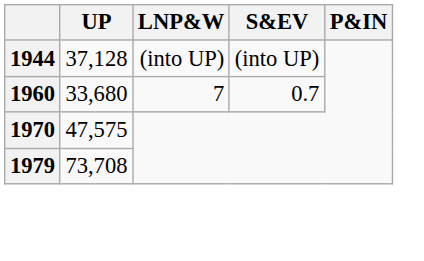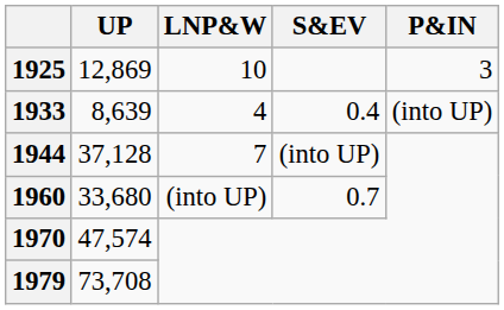 <table class="wikitable">
 <tr>
 <th></th>
 <th>UP</th>
 <th>LNP&W</th>
 <th>S&EV</th>
 <th>P&IN</th>
 </tr>
 <tr style="text-align:right;">
+<th scope="row">1925</th>
+<td>12,869</td>
+<td>10</td>
+<td></td>
+<td>3</td>
+</tr>
+<tr style="text-align:right;">
+<th scope="row">1933</th>
+<td>8,639</td>
+<td>4</td>
+<td>0.4</td>
+<td>(into UP)</td>
+</tr>
+<tr style="text-align:right;">
 <th scope="row">1944</th>
 <td>37,128</td>
-<td>(into UP)</td>
+<td>7</td>
 <td>(into UP)</td>
 </tr>
 <tr style="text-align:right;">
 <th scope="row">1960</th>
 <td>33,680</td>
-<td>7</td>
+<td>(into UP)</td>
 <td>0.7</td>
 </tr>
 <tr style="text-align:right;">
 <th scope="row">1970</th>
-<td>47,575</td>
+<td>47,574</td>
 </tr>
 <tr style="text-align:right;">
 <th scope="row">1979</th>
 <td>73,708</td>
 </tr>
 </table>
